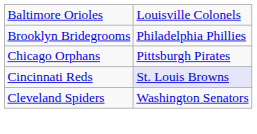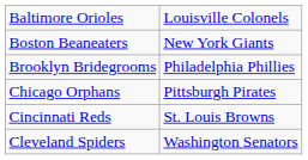 <table class="wikitable" style="font-size:100%;line-height:1.1;">
 <tr>
 <td><a href='#'>Baltimore Orioles</a></td>
 <td><a href='#'>Louisville Colonels</a></td>
+</tr>
+<tr>
+<td><a href='#'>Boston Beaneaters</a></td>
+<td><a href='#'>New York Giants</a></td>
 </tr>
 <tr>
 <td><a href='#'>Brooklyn Bridegrooms</a></td>
 <td><a href='#'>Philadelphia Phillies</a></td>
 </tr>
 <tr>
 <td><a href='#'>Chicago Orphans</a></td>
 <td><a href='#'>Pittsburgh Pirates</a></td>
 </tr>
 <tr>
 <td><a href='#'>Cincinnati Reds</a></td>
-<td style="background: lavender;"><a href='#'>St. Louis Browns</a></td>
+<td><a href='#'>St. Louis Browns</a></td>
 </tr>
 <tr>
 <td><a href='#'>Cleveland Spiders</a></td>
 <td><a href='#'>Washington Senators</a></td>
 </tr>
 </table>
